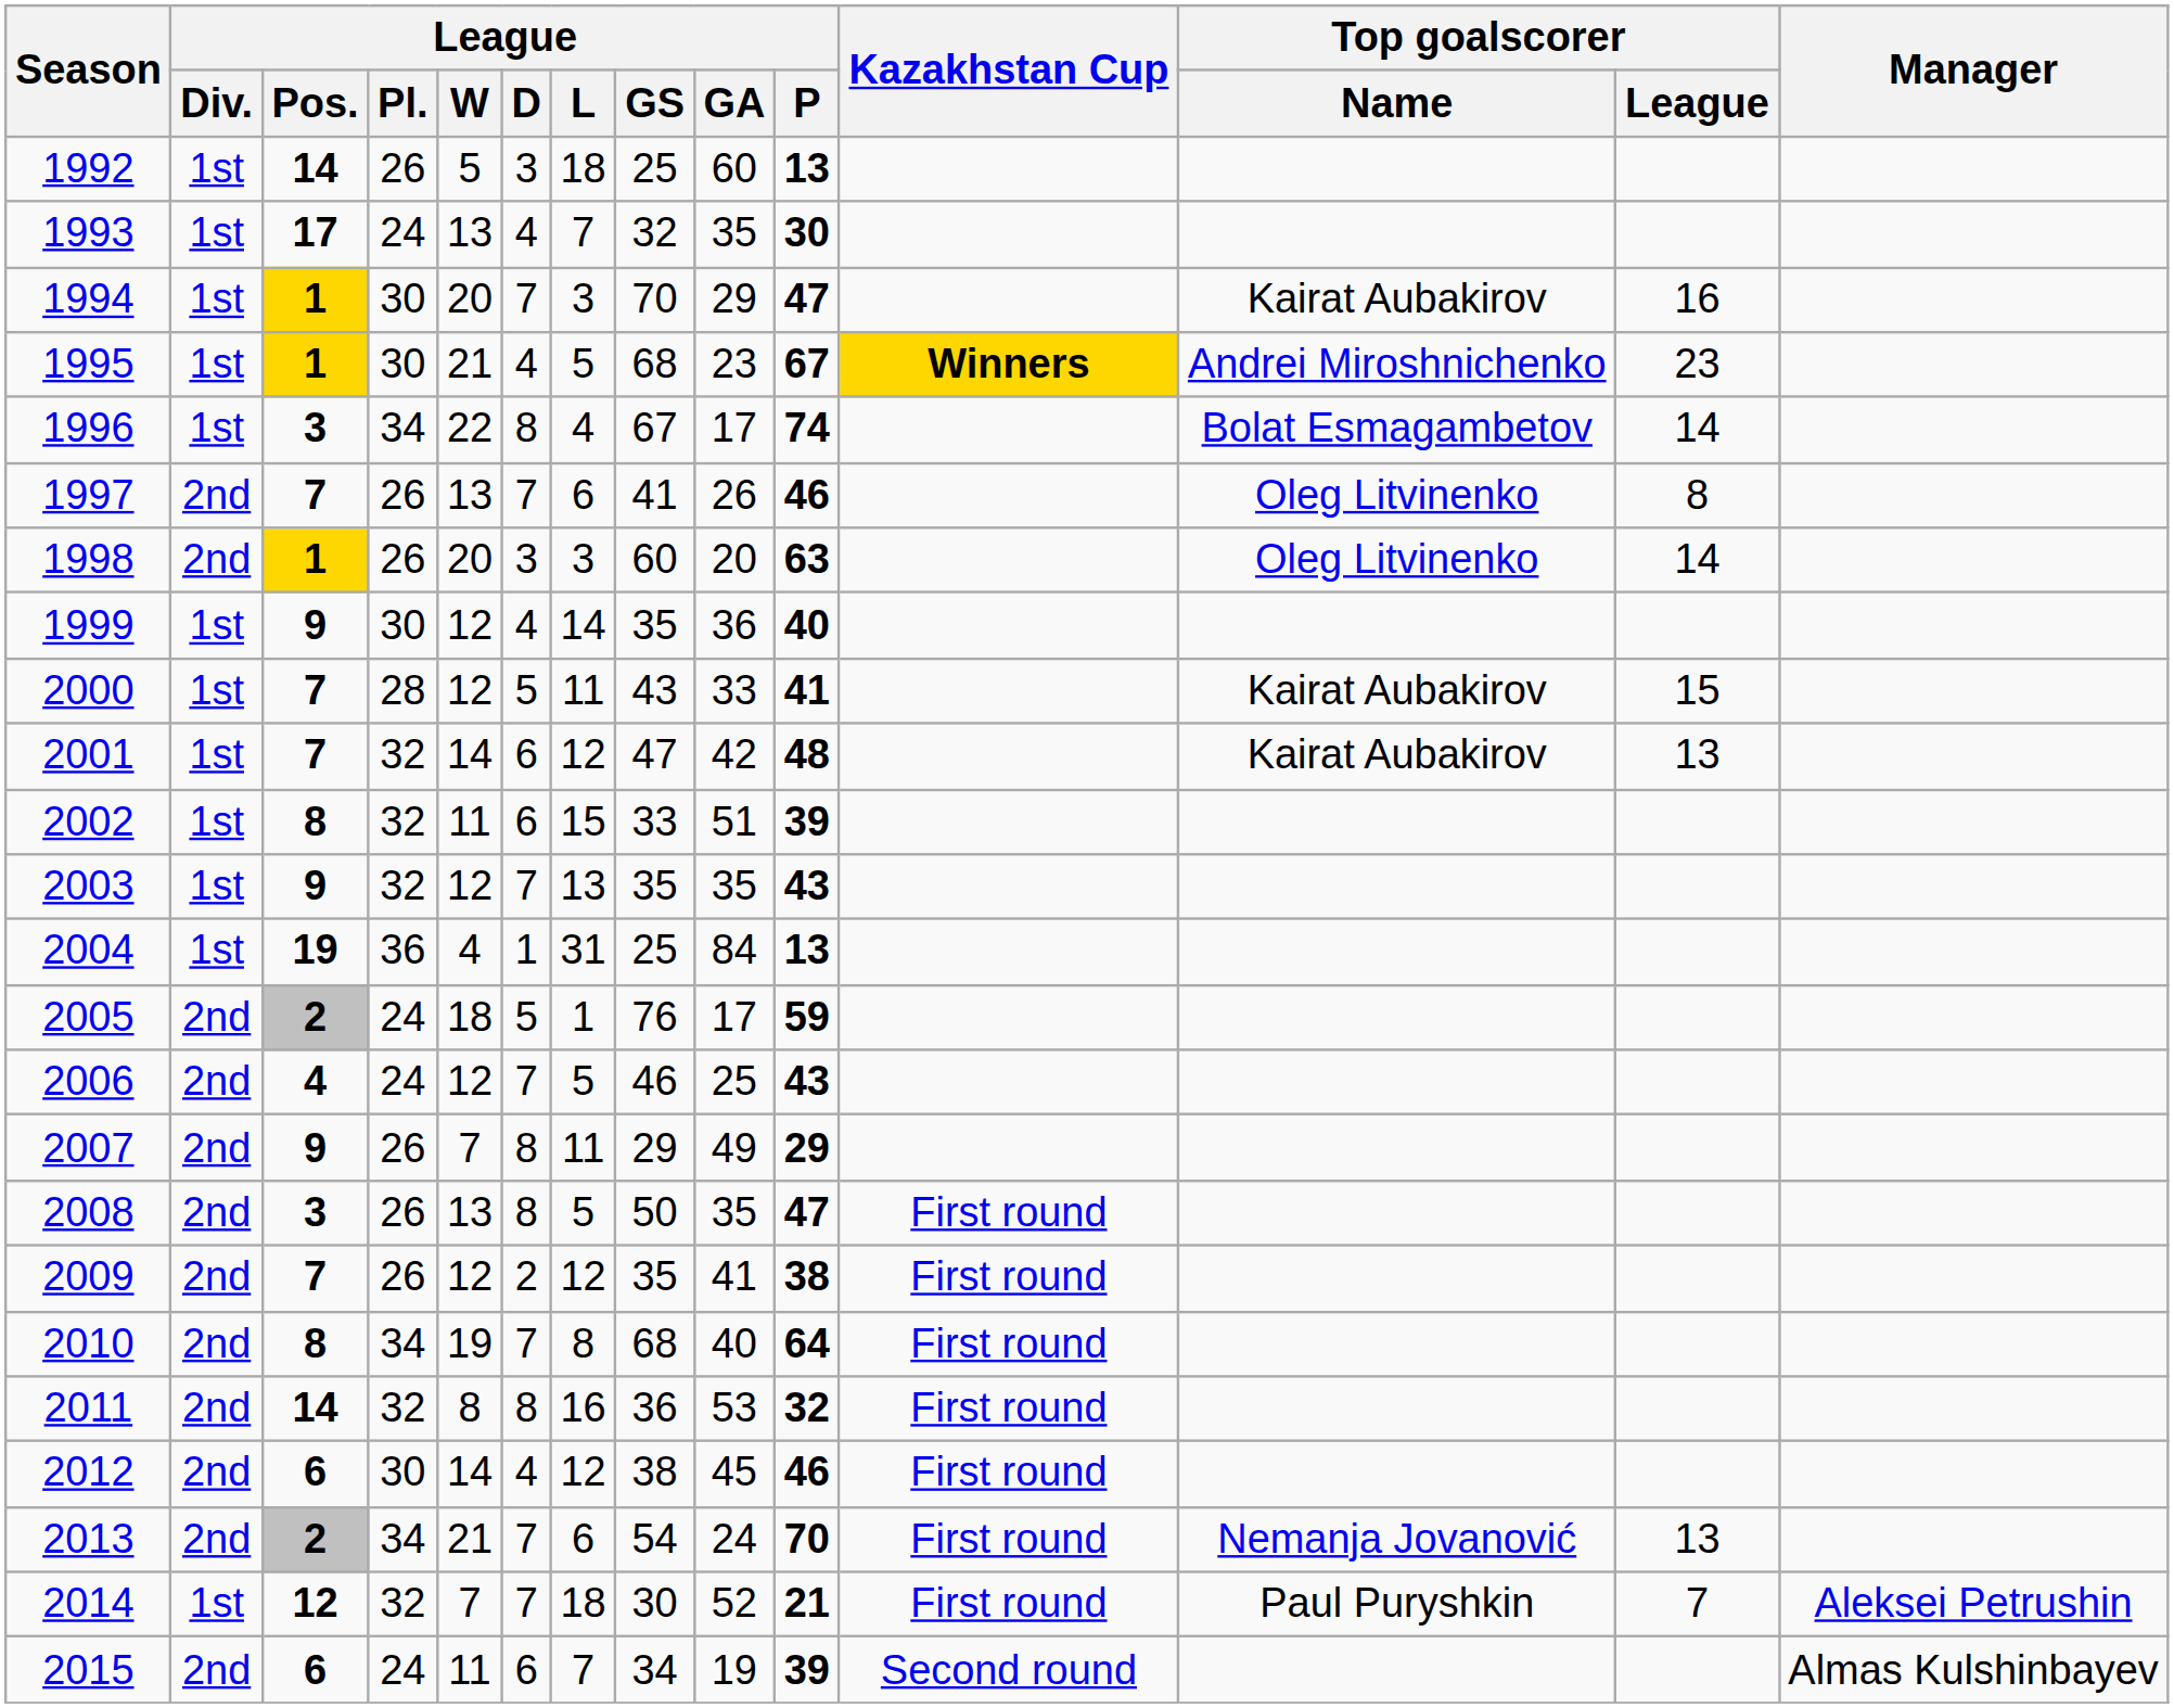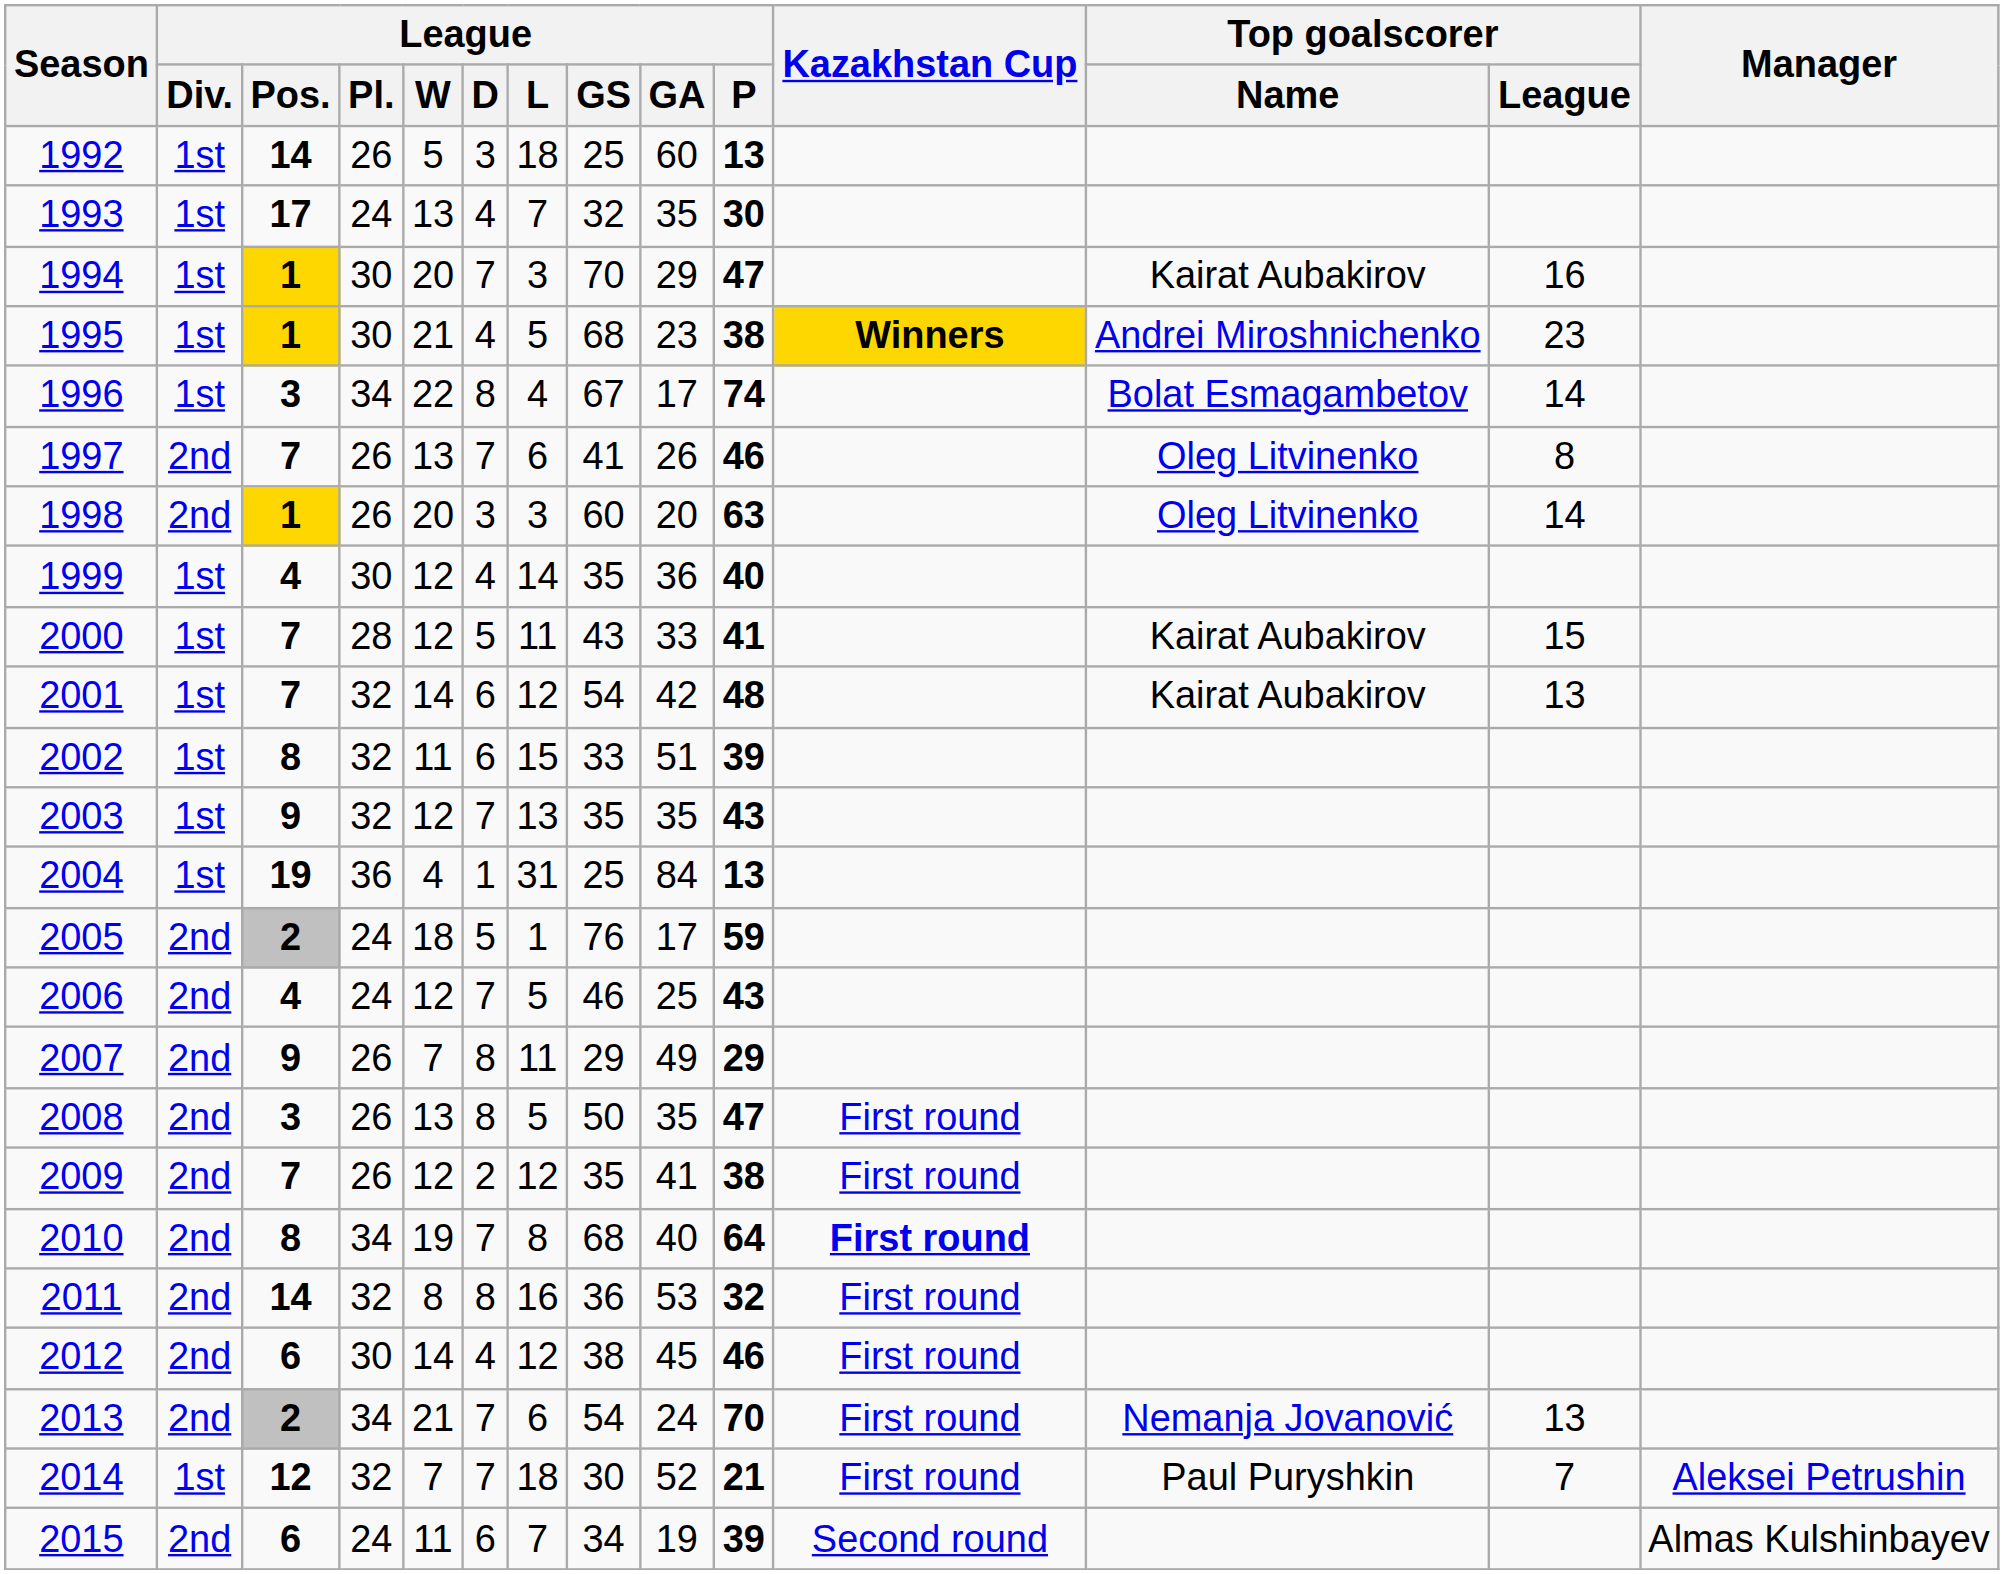 <table class="wikitable">
 <tr style="background:#efefef;">
 <th rowspan="2">Season</th>
 <th colspan="9">League</th>
 <th rowspan="2"><a href='#'>Kazakhstan Cup</a></th>
 <th colspan="2">Top goalscorer</th>
 <th rowspan="2">Manager</th>
 </tr>
 <tr>
 <th>Div.</th>
 <th>Pos.</th>
 <th>Pl.</th>
 <th>W</th>
 <th>D</th>
 <th>L</th>
 <th>GS</th>
 <th>GA</th>
 <th>P</th>
 <th>Name</th>
 <th>League</th>
 </tr>
 <tr>
 <td align=center><a href='#'>1992</a></td>
 <td align=center><a href='#'>1st</a></td>
 <td align=center><strong>14</strong></td>
 <td align=center>26</td>
 <td align=center>5</td>
 <td align=center>3</td>
 <td align=center>18</td>
 <td align=center>25</td>
 <td align=center>60</td>
 <td align=center><strong>13</strong></td>
 <td align=center></td>
 <td align=center></td>
 <td align=center></td>
 <td align=center></td>
 </tr>
 <tr>
 <td align=center><a href='#'>1993</a></td>
 <td align=center><a href='#'>1st</a></td>
 <td align=center><strong>17</strong></td>
 <td align=center>24</td>
 <td align=center>13</td>
 <td align=center>4</td>
 <td align=center>7</td>
 <td align=center>32</td>
 <td align=center>35</td>
 <td align=center><strong>30</strong></td>
 <td align=center></td>
 <td align=center></td>
 <td align=center></td>
 <td align=center></td>
 </tr>
 <tr>
 <td align=center><a href='#'>1994</a></td>
 <td align=center><a href='#'>1st</a></td>
 <td style="text-align:center; background:gold;"><strong>1</strong></td>
 <td align=center>30</td>
 <td align=center>20</td>
 <td align=center>7</td>
 <td align=center>3</td>
 <td align=center>70</td>
 <td align=center>29</td>
 <td align=center><strong>47</strong></td>
 <td align=center></td>
 <td align=center> Kairat Aubakirov</td>
 <td align=center>16</td>
 <td align=center></td>
 </tr>
 <tr>
 <td align=center><a href='#'>1995</a></td>
 <td align=center><a href='#'>1st</a></td>
 <td style="text-align:center; background:gold;"><strong>1</strong></td>
 <td align=center>30</td>
 <td align=center>21</td>
 <td align=center>4</td>
 <td align=center>5</td>
 <td align=center>68</td>
 <td align=center>23</td>
-<td align=center><strong>67</strong></td>
+<td align=center><strong>38</strong></td>
 <td style="text-align:center; background:gold;"><strong>Winners</strong></td>
 <td align=center> <a href='#'>Andrei Miroshnichenko</a></td>
 <td align=center>23</td>
 <td align=center></td>
 </tr>
 <tr>
 <td align=center><a href='#'>1996</a></td>
 <td align=center><a href='#'>1st</a></td>
 <td align=center><strong>3</strong></td>
 <td align=center>34</td>
 <td align=center>22</td>
 <td align=center>8</td>
 <td align=center>4</td>
 <td align=center>67</td>
 <td align=center>17</td>
 <td align=center><strong>74</strong></td>
 <td align=center></td>
 <td align=center> <a href='#'>Bolat Esmagambetov</a></td>
 <td align=center>14</td>
 <td align=center></td>
 </tr>
 <tr>
 <td align=center><a href='#'>1997</a></td>
 <td align=center><a href='#'>2nd</a></td>
 <td align=center><strong>7</strong></td>
 <td align=center>26</td>
 <td align=center>13</td>
 <td align=center>7</td>
 <td align=center>6</td>
 <td align=center>41</td>
 <td align=center>26</td>
 <td align=center><strong>46</strong></td>
 <td align=center></td>
 <td align=center> <a href='#'>Oleg Litvinenko</a></td>
 <td align=center>8</td>
 <td align=center></td>
 </tr>
 <tr>
 <td align=center><a href='#'>1998</a></td>
 <td align=center><a href='#'>2nd</a></td>
 <td style="text-align:center; background:gold;"><strong>1</strong></td>
 <td align=center>26</td>
 <td align=center>20</td>
 <td align=center>3</td>
 <td align=center>3</td>
 <td align=center>60</td>
 <td align=center>20</td>
 <td align=center><strong>63</strong></td>
 <td align=center></td>
 <td align=center> <a href='#'>Oleg Litvinenko</a></td>
 <td align=center>14</td>
 <td align=center></td>
 </tr>
 <tr>
 <td align=center><a href='#'>1999</a></td>
 <td align=center><a href='#'>1st</a></td>
-<td align=center><strong>9</strong></td>
+<td align=center><strong>4</strong></td>
 <td align=center>30</td>
 <td align=center>12</td>
 <td align=center>4</td>
 <td align=center>14</td>
 <td align=center>35</td>
 <td align=center>36</td>
 <td align=center><strong>40</strong></td>
 <td align=center></td>
 <td align=center></td>
 <td align=center></td>
 <td align=center></td>
 </tr>
 <tr>
 <td align=center><a href='#'>2000</a></td>
 <td align=center><a href='#'>1st</a></td>
 <td align=center><strong>7</strong></td>
 <td align=center>28</td>
 <td align=center>12</td>
 <td align=center>5</td>
 <td align=center>11</td>
 <td align=center>43</td>
 <td align=center>33</td>
 <td align=center><strong>41</strong></td>
 <td align=center></td>
 <td align=center> Kairat Aubakirov</td>
 <td align=center>15</td>
 <td align=center></td>
 </tr>
 <tr>
 <td align=center><a href='#'>2001</a></td>
 <td align=center><a href='#'>1st</a></td>
 <td align=center><strong>7</strong></td>
 <td align=center>32</td>
 <td align=center>14</td>
 <td align=center>6</td>
 <td align=center>12</td>
-<td align=center>47</td>
+<td align=center>54</td>
 <td align=center>42</td>
 <td align=center><strong>48</strong></td>
 <td align=center></td>
 <td align=center> Kairat Aubakirov</td>
 <td align=center>13</td>
 <td align=center></td>
 </tr>
 <tr>
 <td align=center><a href='#'>2002</a></td>
 <td align=center><a href='#'>1st</a></td>
 <td align=center><strong>8</strong></td>
 <td align=center>32</td>
 <td align=center>11</td>
 <td align=center>6</td>
 <td align=center>15</td>
 <td align=center>33</td>
 <td align=center>51</td>
 <td align=center><strong>39</strong></td>
 <td align=center></td>
 <td align=center></td>
 <td align=center></td>
 <td align=center></td>
 </tr>
 <tr>
 <td align=center><a href='#'>2003</a></td>
 <td align=center><a href='#'>1st</a></td>
 <td align=center><strong>9</strong></td>
 <td align=center>32</td>
 <td align=center>12</td>
 <td align=center>7</td>
 <td align=center>13</td>
 <td align=center>35</td>
 <td align=center>35</td>
 <td align=center><strong>43</strong></td>
 <td align=center></td>
 <td align=center></td>
 <td align=center></td>
 <td align=center></td>
 </tr>
 <tr>
 <td align=center><a href='#'>2004</a></td>
 <td align=center><a href='#'>1st</a></td>
 <td align=center><strong>19</strong></td>
 <td align=center>36</td>
 <td align=center>4</td>
 <td align=center>1</td>
 <td align=center>31</td>
 <td align=center>25</td>
 <td align=center>84</td>
 <td align=center><strong>13</strong></td>
 <td align=center></td>
 <td align=center></td>
 <td align=center></td>
 <td align=center></td>
 </tr>
 <tr>
 <td align=center><a href='#'>2005</a></td>
 <td align=center><a href='#'>2nd</a></td>
 <td style="text-align:center; background:silver;"><strong>2</strong></td>
 <td align=center>24</td>
 <td align=center>18</td>
 <td align=center>5</td>
 <td align=center>1</td>
 <td align=center>76</td>
 <td align=center>17</td>
 <td align=center><strong>59</strong></td>
 <td align=center></td>
 <td align=center></td>
 <td align=center></td>
 <td align=center></td>
 </tr>
 <tr>
 <td align=center><a href='#'>2006</a></td>
 <td align=center><a href='#'>2nd</a></td>
 <td align=center><strong>4</strong></td>
 <td align=center>24</td>
 <td align=center>12</td>
 <td align=center>7</td>
 <td align=center>5</td>
 <td align=center>46</td>
 <td align=center>25</td>
 <td align=center><strong>43</strong></td>
 <td align=center></td>
 <td align=center></td>
 <td align=center></td>
 <td align=center></td>
 </tr>
 <tr>
 <td align=center><a href='#'>2007</a></td>
 <td align=center><a href='#'>2nd</a></td>
 <td align=center><strong>9</strong></td>
 <td align=center>26</td>
 <td align=center>7</td>
 <td align=center>8</td>
 <td align=center>11</td>
 <td align=center>29</td>
 <td align=center>49</td>
 <td align=center><strong>29</strong></td>
 <td align=center></td>
 <td align=center></td>
 <td align=center></td>
 <td align=center></td>
 </tr>
 <tr>
 <td align=center><a href='#'>2008</a></td>
 <td align=center><a href='#'>2nd</a></td>
 <td align=center><strong>3</strong></td>
 <td align=center>26</td>
 <td align=center>13</td>
 <td align=center>8</td>
 <td align=center>5</td>
 <td align=center>50</td>
 <td align=center>35</td>
 <td align=center><strong>47</strong></td>
 <td align=center><a href='#'>First round</a></td>
 <td align=center></td>
 <td align=center></td>
 <td align=center></td>
 </tr>
 <tr>
 <td align=center><a href='#'>2009</a></td>
 <td align=center><a href='#'>2nd</a></td>
 <td align=center><strong>7</strong></td>
 <td align=center>26</td>
 <td align=center>12</td>
 <td align=center>2</td>
 <td align=center>12</td>
 <td align=center>35</td>
 <td align=center>41</td>
 <td align=center><strong>38</strong></td>
 <td align=center><a href='#'>First round</a></td>
 <td align=center></td>
 <td align=center></td>
 <td align=center></td>
 </tr>
 <tr>
 <td align=center><a href='#'>2010</a></td>
 <td align=center><a href='#'>2nd</a></td>
 <td align=center><strong>8</strong></td>
 <td align=center>34</td>
 <td align=center>19</td>
 <td align=center>7</td>
 <td align=center>8</td>
 <td align=center>68</td>
 <td align=center>40</td>
 <td align=center><strong>64</strong></td>
-<td align=center><a href='#'>First round</a></td>
+<td align=center><strong><a href='#'>First round</a></strong></td>
 <td align=center></td>
 <td align=center></td>
 <td align=center></td>
 </tr>
 <tr>
 <td align=center><a href='#'>2011</a></td>
 <td align=center><a href='#'>2nd</a></td>
 <td align=center><strong>14</strong></td>
 <td align=center>32</td>
 <td align=center>8</td>
 <td align=center>8</td>
 <td align=center>16</td>
 <td align=center>36</td>
 <td align=center>53</td>
 <td align=center><strong>32</strong></td>
 <td align=center><a href='#'>First round</a></td>
 <td align=center></td>
 <td align=center></td>
 <td align=center></td>
 </tr>
 <tr>
 <td align=center><a href='#'>2012</a></td>
 <td align=center><a href='#'>2nd</a></td>
 <td align=center><strong>6</strong></td>
 <td align=center>30</td>
 <td align=center>14</td>
 <td align=center>4</td>
 <td align=center>12</td>
 <td align=center>38</td>
 <td align=center>45</td>
 <td align=center><strong>46</strong></td>
 <td align=center><a href='#'>First round</a></td>
 <td align=center></td>
 <td align=center></td>
 <td align=center></td>
 </tr>
 <tr>
 <td align=center><a href='#'>2013</a></td>
 <td align=center><a href='#'>2nd</a></td>
 <td style="text-align:center; background:silver;"><strong>2</strong></td>
 <td align=center>34</td>
 <td align=center>21</td>
 <td align=center>7</td>
 <td align=center>6</td>
 <td align=center>54</td>
 <td align=center>24</td>
 <td align=center><strong>70</strong></td>
 <td align=center><a href='#'>First round</a></td>
 <td align=center> <a href='#'>Nemanja Jovanović</a></td>
 <td align=center>13</td>
 <td align=center></td>
 </tr>
 <tr>
 <td align=center><a href='#'>2014</a></td>
 <td align=center><a href='#'>1st</a></td>
 <td align=center><strong>12</strong></td>
 <td align=center>32</td>
 <td align=center>7</td>
 <td align=center>7</td>
 <td align=center>18</td>
 <td align=center>30</td>
 <td align=center>52</td>
 <td align=center><strong>21</strong></td>
 <td align=center><a href='#'>First round</a></td>
 <td align=center> Paul Puryshkin</td>
 <td align=center>7</td>
 <td align=center> <a href='#'>Aleksei Petrushin</a></td>
 </tr>
 <tr>
 <td align=center><a href='#'>2015</a></td>
 <td align=center><a href='#'>2nd</a></td>
 <td align=center><strong>6</strong></td>
 <td align=center>24</td>
 <td align=center>11</td>
 <td align=center>6</td>
 <td align=center>7</td>
 <td align=center>34</td>
 <td align=center>19</td>
 <td align=center><strong>39</strong></td>
 <td align=center><a href='#'>Second round</a></td>
 <td align=center></td>
 <td align=center></td>
 <td align=center> Almas Kulshinbayev</td>
 </tr>
 </table>
